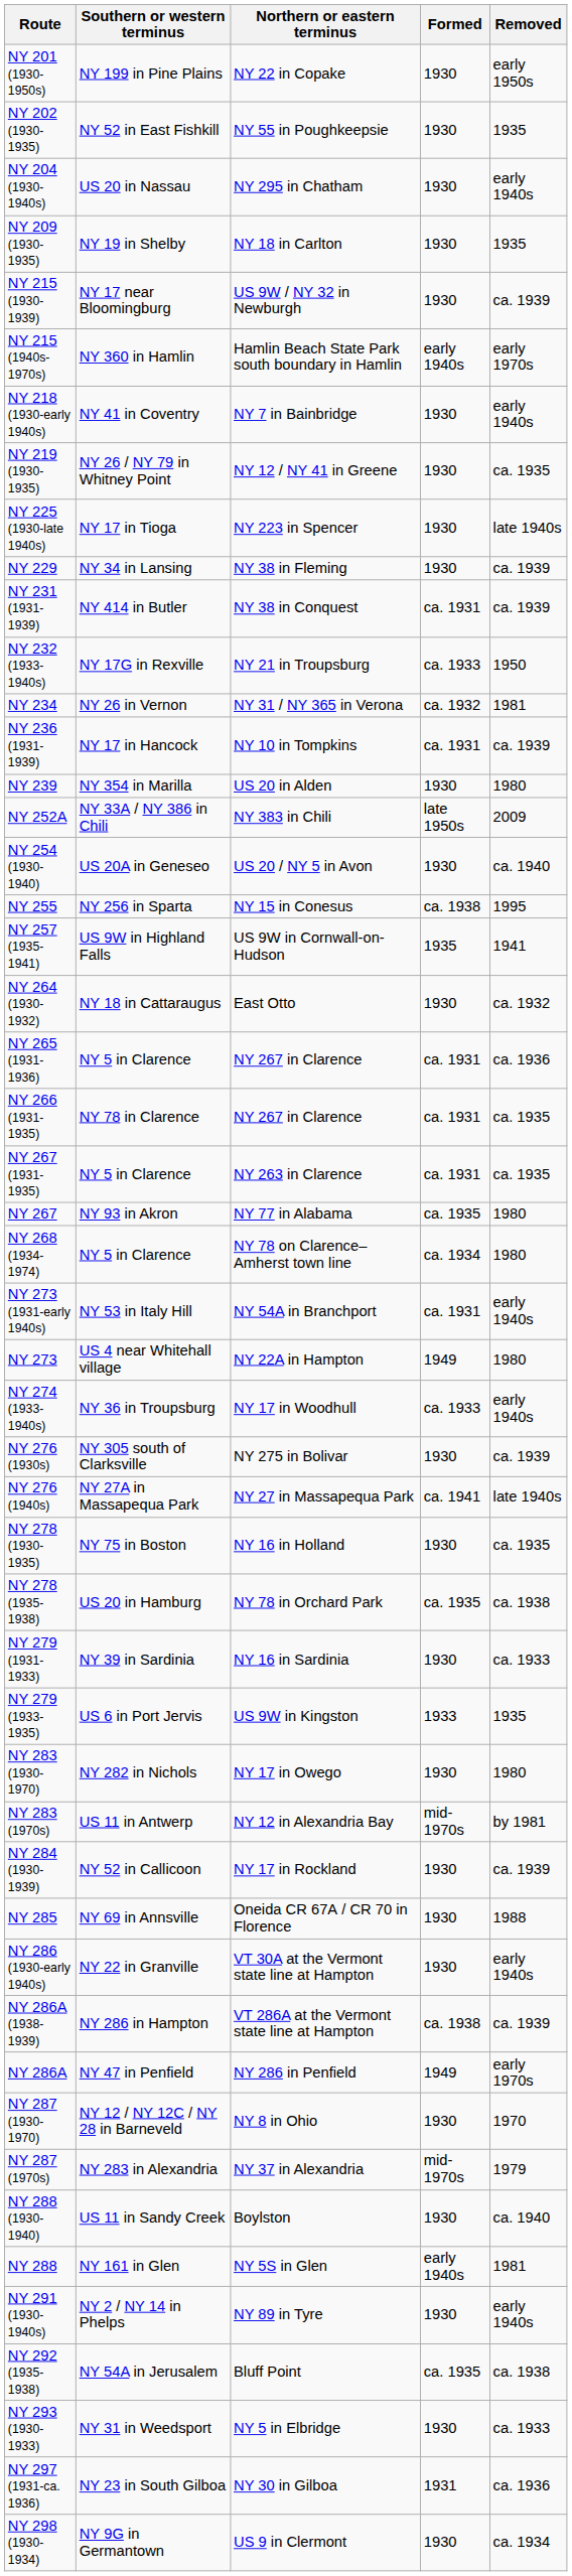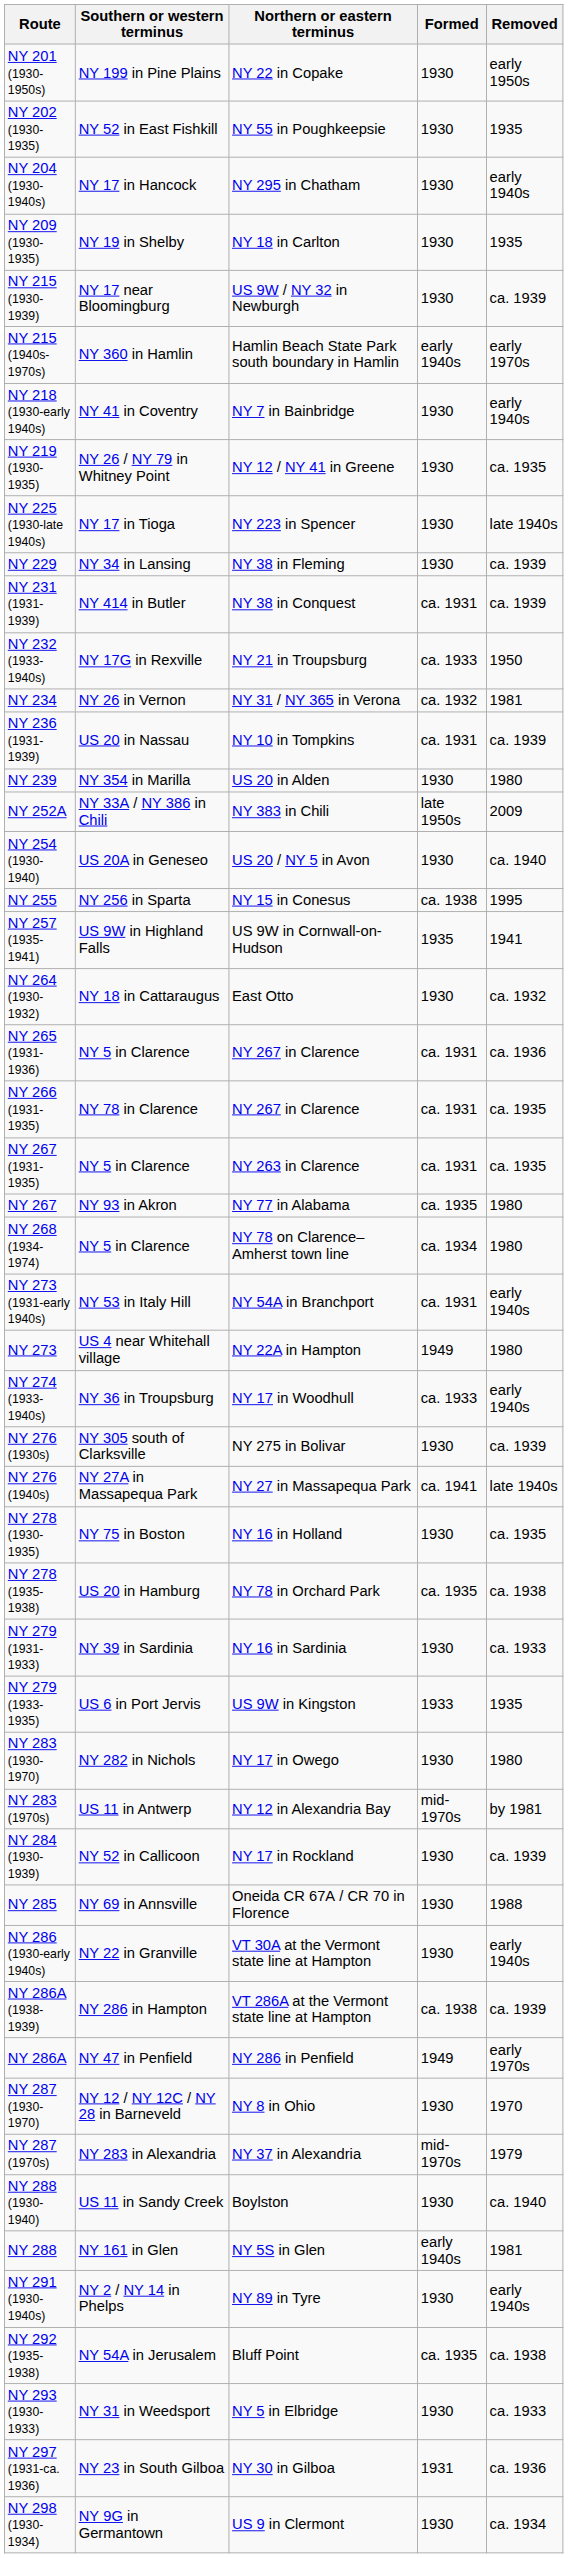 <table class="wikitable">
 <tr>
 <th>Route</th>
 <th>Southern or western terminus</th>
 <th>Northern or eastern terminus</th>
 <th>Formed</th>
 <th>Removed</th>
 </tr>
 <tr>
 <td><a href='#'>NY 201</a><br><small>(1930-1950s)</small></td>
 <td><a href='#'>NY 199</a> in Pine Plains</td>
 <td><a href='#'>NY 22</a> in Copake</td>
 <td>1930</td>
 <td>early 1950s</td>
 </tr>
 <tr>
 <td><a href='#'>NY 202</a><br><small>(1930-1935)</small></td>
 <td><a href='#'>NY 52</a> in East Fishkill</td>
 <td><a href='#'>NY 55</a> in Poughkeepsie</td>
 <td>1930</td>
 <td>1935</td>
 </tr>
 <tr>
 <td><a href='#'>NY 204</a><br><small>(1930-1940s)</small></td>
-<td><a href='#'>US 20</a> in Nassau</td>
+<td><a href='#'>NY 17</a> in Hancock</td>
 <td><a href='#'>NY 295</a> in Chatham</td>
 <td>1930</td>
 <td>early 1940s</td>
 </tr>
 <tr>
 <td> <a href='#'>NY 209</a><br><small>(1930-1935)</small></td>
 <td><a href='#'>NY 19</a> in Shelby</td>
 <td><a href='#'>NY 18</a> in Carlton</td>
 <td>1930</td>
 <td>1935</td>
 </tr>
 <tr>
 <td><a href='#'>NY 215</a><br><small>(1930-1939)</small></td>
 <td><a href='#'>NY 17</a> near Bloomingburg</td>
 <td><a href='#'>US 9W</a> / <a href='#'>NY 32</a> in Newburgh</td>
 <td>1930</td>
 <td>ca. 1939</td>
 </tr>
 <tr>
 <td> <a href='#'>NY 215</a><br><small>(1940s-1970s)</small></td>
 <td><a href='#'>NY 360</a> in Hamlin</td>
 <td>Hamlin Beach State Park south boundary in Hamlin</td>
 <td>early 1940s</td>
 <td>early 1970s</td>
 </tr>
 <tr>
 <td><a href='#'>NY 218</a><br><small>(1930-early 1940s)</small></td>
 <td><a href='#'>NY 41</a> in Coventry</td>
 <td><a href='#'>NY 7</a> in Bainbridge</td>
 <td>1930</td>
 <td>early 1940s</td>
 </tr>
 <tr>
 <td> <a href='#'>NY 219</a><br><small>(1930-1935)</small></td>
 <td><a href='#'>NY 26</a> / <a href='#'>NY 79</a> in Whitney Point</td>
 <td><a href='#'>NY 12</a> / <a href='#'>NY 41</a> in Greene</td>
 <td>1930</td>
 <td>ca. 1935</td>
 </tr>
 <tr>
 <td><a href='#'>NY 225</a><br><small>(1930-late 1940s)</small></td>
 <td><a href='#'>NY 17</a> in Tioga</td>
 <td><a href='#'>NY 223</a> in Spencer</td>
 <td>1930</td>
 <td>late 1940s</td>
 </tr>
 <tr>
 <td> <a href='#'>NY 229</a></td>
 <td><a href='#'>NY 34</a> in Lansing</td>
 <td><a href='#'>NY 38</a> in Fleming</td>
 <td>1930</td>
 <td>ca. 1939</td>
 </tr>
 <tr>
 <td><a href='#'>NY 231</a><br><small>(1931-1939)</small></td>
 <td><a href='#'>NY 414</a> in Butler</td>
 <td><a href='#'>NY 38</a> in Conquest</td>
 <td>ca. 1931</td>
 <td>ca. 1939</td>
 </tr>
 <tr>
 <td><a href='#'>NY 232</a><br><small>(1933-1940s)</small></td>
 <td><a href='#'>NY&nbsp;17G</a> in Rexville</td>
 <td><a href='#'>NY&nbsp;21</a> in Troupsburg</td>
 <td>ca. 1933</td>
 <td>1950</td>
 </tr>
 <tr>
 <td> <a href='#'>NY 234</a></td>
 <td><a href='#'>NY 26</a> in Vernon</td>
 <td><a href='#'>NY 31</a> / <a href='#'>NY 365</a> in Verona</td>
 <td>ca. 1932</td>
 <td>1981</td>
 </tr>
 <tr>
 <td><a href='#'>NY 236</a><br><small>(1931-1939)</small></td>
-<td><a href='#'>NY 17</a> in Hancock</td>
+<td><a href='#'>US 20</a> in Nassau</td>
 <td><a href='#'>NY 10</a> in Tompkins</td>
 <td>ca. 1931</td>
 <td>ca. 1939</td>
 </tr>
 <tr>
 <td> <a href='#'>NY 239</a></td>
 <td><a href='#'>NY 354</a> in Marilla</td>
 <td><a href='#'>US 20</a> in Alden</td>
 <td>1930</td>
 <td>1980</td>
 </tr>
 <tr>
 <td> <a href='#'>NY 252A</a></td>
 <td><a href='#'>NY 33A</a> / <a href='#'>NY 386</a> in <a href='#'>Chili</a></td>
 <td><a href='#'>NY 383</a> in Chili</td>
 <td>late 1950s</td>
 <td>2009</td>
 </tr>
 <tr>
 <td><a href='#'>NY 254</a><br><small>(1930-1940)</small></td>
 <td><a href='#'>US 20A</a> in Geneseo</td>
 <td><a href='#'>US 20</a> / <a href='#'>NY 5</a> in Avon</td>
 <td>1930</td>
 <td>ca. 1940</td>
 </tr>
 <tr>
 <td> <a href='#'>NY 255</a></td>
 <td><a href='#'>NY 256</a> in Sparta</td>
 <td><a href='#'>NY 15</a> in Conesus</td>
 <td>ca. 1938</td>
 <td>1995</td>
 </tr>
 <tr>
 <td><a href='#'>NY 257</a><br><small>(1935-1941)</small></td>
 <td><a href='#'>US 9W</a> in Highland Falls</td>
 <td>US 9W in Cornwall-on-Hudson</td>
 <td>1935</td>
 <td>1941</td>
 </tr>
 <tr>
 <td><a href='#'>NY 264</a><br><small>(1930-1932)</small></td>
 <td><a href='#'>NY&nbsp;18</a> in Cattaraugus</td>
 <td>East Otto</td>
 <td>1930</td>
 <td>ca. 1932</td>
 </tr>
 <tr>
 <td><a href='#'>NY 265</a><br><small>(1931-1936)</small></td>
 <td><a href='#'>NY 5</a> in Clarence</td>
 <td><a href='#'>NY 267</a> in Clarence</td>
 <td>ca. 1931</td>
 <td>ca. 1936</td>
 </tr>
 <tr>
 <td><a href='#'>NY 266</a><br><small>(1931-1935)</small></td>
 <td><a href='#'>NY 78</a> in Clarence</td>
 <td><a href='#'>NY 267</a> in Clarence</td>
 <td>ca. 1931</td>
 <td>ca. 1935</td>
 </tr>
 <tr>
 <td><a href='#'>NY 267</a><br><small>(1931-1935)</small></td>
 <td><a href='#'>NY 5</a> in Clarence</td>
 <td><a href='#'>NY 263</a> in Clarence</td>
 <td>ca. 1931</td>
 <td>ca. 1935</td>
 </tr>
 <tr>
 <td> <a href='#'>NY 267</a></td>
 <td><a href='#'>NY 93</a> in Akron</td>
 <td><a href='#'>NY 77</a> in Alabama</td>
 <td>ca. 1935</td>
 <td>1980</td>
 </tr>
 <tr>
 <td> <a href='#'>NY 268</a><br><small>(1934-1974)</small></td>
 <td><a href='#'>NY 5</a> in Clarence</td>
 <td><a href='#'>NY 78</a> on Clarence–Amherst town line</td>
 <td>ca. 1934</td>
 <td>1980</td>
 </tr>
 <tr>
 <td><a href='#'>NY 273</a><br><small>(1931-early 1940s)</small></td>
 <td><a href='#'>NY&nbsp;53</a> in Italy Hill</td>
 <td><a href='#'>NY&nbsp;54A</a> in Branchport</td>
 <td>ca. 1931</td>
 <td>early 1940s</td>
 </tr>
 <tr>
 <td> <a href='#'>NY 273</a></td>
 <td><a href='#'>US 4</a> near Whitehall village</td>
 <td><a href='#'>NY 22A</a> in Hampton</td>
 <td>1949</td>
 <td>1980</td>
 </tr>
 <tr>
 <td><a href='#'>NY 274</a><br><small>(1933-1940s)</small></td>
 <td><a href='#'>NY&nbsp;36</a> in Troupsburg</td>
 <td><a href='#'>NY&nbsp;17</a> in Woodhull</td>
 <td>ca. 1933</td>
 <td>early 1940s</td>
 </tr>
 <tr>
 <td><a href='#'>NY 276</a><br><small>(1930s)</small></td>
 <td><a href='#'>NY 305</a> south of Clarksville</td>
 <td>NY 275 in Bolivar</td>
 <td>1930</td>
 <td>ca. 1939</td>
 </tr>
 <tr>
 <td><a href='#'>NY 276</a><br><small>(1940s)</small></td>
 <td><a href='#'>NY 27A</a> in Massapequa Park</td>
 <td><a href='#'>NY 27</a> in Massapequa Park</td>
 <td>ca. 1941</td>
 <td>late 1940s</td>
 </tr>
 <tr>
 <td><a href='#'>NY 278</a><br><small>(1930-1935)</small></td>
 <td><a href='#'>NY 75</a> in Boston</td>
 <td><a href='#'>NY 16</a> in Holland</td>
 <td>1930</td>
 <td>ca. 1935</td>
 </tr>
 <tr>
 <td><a href='#'>NY 278</a><br><small>(1935-1938)</small></td>
 <td><a href='#'>US 20</a> in Hamburg</td>
 <td><a href='#'>NY 78</a> in Orchard Park</td>
 <td>ca. 1935</td>
 <td>ca. 1938</td>
 </tr>
 <tr>
 <td><a href='#'>NY 279</a><br><small>(1931-1933)</small></td>
 <td><a href='#'>NY 39</a> in Sardinia</td>
 <td><a href='#'>NY 16</a> in Sardinia</td>
 <td>1930</td>
 <td>ca. 1933</td>
 </tr>
 <tr>
 <td><a href='#'>NY 279</a><br><small>(1933-1935)</small></td>
 <td><a href='#'>US 6</a> in Port Jervis</td>
 <td><a href='#'>US 9W</a> in Kingston</td>
 <td>1933</td>
 <td>1935</td>
 </tr>
 <tr>
 <td> <a href='#'>NY 283</a><br><small>(1930-1970)</small></td>
 <td><a href='#'>NY 282</a> in Nichols</td>
 <td><a href='#'>NY 17</a> in Owego</td>
 <td>1930</td>
 <td>1980</td>
 </tr>
 <tr>
 <td> <a href='#'>NY 283</a><br><small>(1970s)</small></td>
 <td><a href='#'>US 11</a> in Antwerp</td>
 <td><a href='#'>NY 12</a> in Alexandria Bay</td>
 <td>mid-1970s</td>
 <td>by 1981</td>
 </tr>
 <tr>
 <td> <a href='#'>NY 284</a><br><small>(1930-1939)</small></td>
 <td><a href='#'>NY 52</a> in Callicoon</td>
 <td><a href='#'>NY 17</a> in Rockland</td>
 <td>1930</td>
 <td>ca. 1939</td>
 </tr>
 <tr>
 <td> <a href='#'>NY 285</a></td>
 <td><a href='#'>NY 69</a> in Annsville</td>
 <td>Oneida CR 67A / CR 70 in Florence</td>
 <td>1930</td>
 <td>1988</td>
 </tr>
 <tr>
 <td><a href='#'>NY 286</a><br><small>(1930-early 1940s)</small></td>
 <td><a href='#'>NY 22</a> in Granville</td>
 <td><a href='#'>VT 30A</a> at the Vermont state line at Hampton</td>
 <td>1930</td>
 <td>early 1940s</td>
 </tr>
 <tr>
 <td><a href='#'>NY 286A</a><br><small>(1938-1939)</small></td>
 <td><a href='#'>NY 286</a> in Hampton</td>
 <td><a href='#'>VT 286A</a> at the Vermont state line at Hampton</td>
 <td>ca. 1938</td>
 <td>ca. 1939</td>
 </tr>
 <tr>
 <td> <a href='#'>NY 286A</a></td>
 <td><a href='#'>NY 47</a> in Penfield</td>
 <td><a href='#'>NY 286</a> in Penfield</td>
 <td>1949</td>
 <td>early 1970s</td>
 </tr>
 <tr>
 <td> <a href='#'>NY 287</a><br><small>(1930-1970)</small></td>
 <td><a href='#'>NY 12</a> / <a href='#'>NY 12C</a> / <a href='#'>NY 28</a> in Barneveld</td>
 <td><a href='#'>NY 8</a> in Ohio</td>
 <td>1930</td>
 <td>1970</td>
 </tr>
 <tr>
 <td> <a href='#'>NY 287</a><br><small>(1970s)</small></td>
 <td><a href='#'>NY 283</a> in Alexandria</td>
 <td><a href='#'>NY 37</a> in Alexandria</td>
 <td>mid-1970s</td>
 <td>1979</td>
 </tr>
 <tr>
 <td><a href='#'>NY 288</a><br><small>(1930-1940)</small></td>
 <td><a href='#'>US 11</a> in Sandy Creek</td>
 <td>Boylston</td>
 <td>1930</td>
 <td>ca. 1940</td>
 </tr>
 <tr>
 <td> <a href='#'>NY 288</a></td>
 <td><a href='#'>NY 161</a> in Glen</td>
 <td><a href='#'>NY 5S</a> in Glen</td>
 <td>early 1940s</td>
 <td>1981</td>
 </tr>
 <tr>
 <td><a href='#'>NY 291</a><br><small>(1930-1940s)</small></td>
 <td><a href='#'>NY 2</a> / <a href='#'>NY 14</a> in Phelps</td>
 <td><a href='#'>NY 89</a> in Tyre</td>
 <td>1930</td>
 <td>early 1940s</td>
 </tr>
 <tr>
 <td><a href='#'>NY 292</a><br><small>(1935-1938)</small></td>
 <td><a href='#'>NY 54A</a> in Jerusalem</td>
 <td>Bluff Point</td>
 <td>ca. 1935</td>
 <td>ca. 1938</td>
 </tr>
 <tr>
 <td><a href='#'>NY 293</a><br><small>(1930-1933)</small></td>
 <td><a href='#'>NY 31</a> in Weedsport</td>
 <td><a href='#'>NY 5</a> in Elbridge</td>
 <td>1930</td>
 <td>ca. 1933</td>
 </tr>
 <tr>
 <td><a href='#'>NY 297</a><br><small>(1931-ca. 1936)</small></td>
 <td><a href='#'>NY 23</a> in South Gilboa</td>
 <td><a href='#'>NY 30</a> in Gilboa</td>
 <td>1931</td>
 <td>ca. 1936</td>
 </tr>
 <tr>
 <td><a href='#'>NY 298</a><br><small>(1930-1934)</small></td>
 <td><a href='#'>NY&nbsp;9G</a> in Germantown</td>
 <td><a href='#'>US 9</a> in Clermont</td>
 <td>1930</td>
 <td>ca. 1934</td>
 </tr>
 </table>
